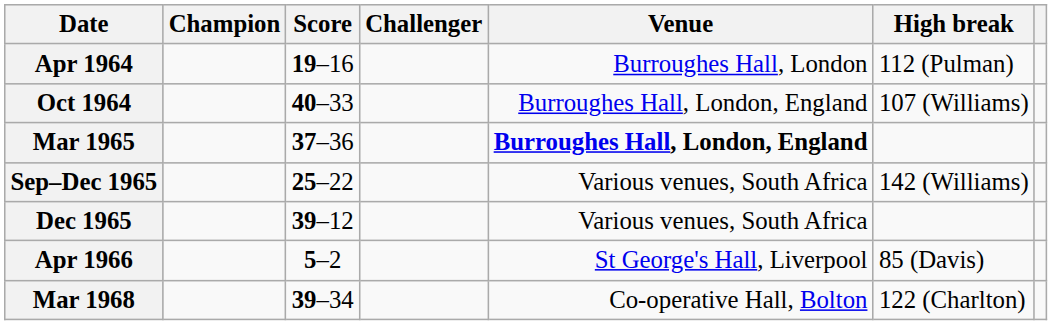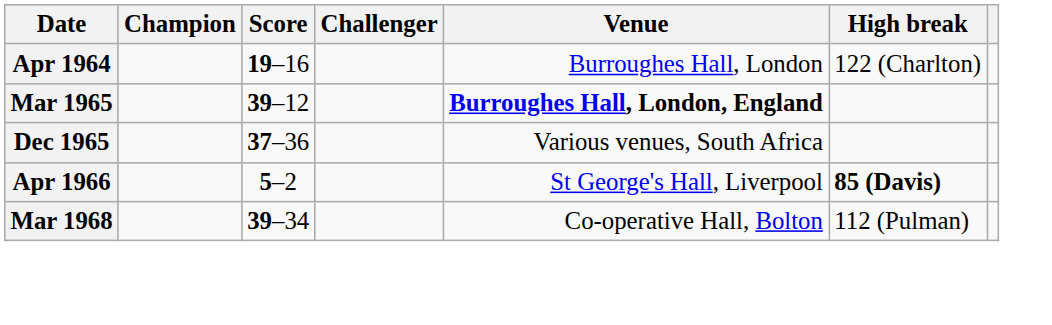 <table class="wikitable">
 <tr>
 <th scope="col">Date</th>
 <th scope="col">Champion</th>
 <th scope="col">Score</th>
 <th scope="col">Challenger</th>
 <th scope="col">Venue</th>
 <th scope="col">High break</th>
 <th scope="col"></th>
 </tr>
 <tr>
 <th Scope="row">Apr 1964</th>
 <td><strong></strong></td>
 <td align="center"><strong>19</strong>–16</td>
 <td></td>
 <td align="right"><a href='#'>Burroughes Hall</a>, London</td>
-<td>112 (Pulman)</td>
-<td></td>
-</tr>
-<tr>
-<th Scope="row">Oct 1964</th>
-<td><strong></strong></td>
-<td align = "center"><strong>40</strong>–33</td>
-<td></td>
-<td align="right"><a href='#'>Burroughes Hall</a>, London, England</td>
-<td>107 (Williams)</td>
+<td>122 (Charlton)</td>
 <td></td>
 </tr>
 <tr>
 <th Scope="row">Mar 1965</th>
 <td><strong></strong></td>
-<td align = "center"><strong>37</strong>–36</td>
+<td align = "center"><strong>39</strong>–12</td>
 <td></td>
 <td align="right"><strong><a href='#'>Burroughes Hall</a>, London, England</strong></td>
 <td></td>
 <td></td>
 </tr>
 <tr>
-<th Scope="row">Sep–Dec 1965</th>
-<td><strong></strong></td>
-<td align = "center"><strong>25</strong>–22</td>
-<td></td>
-<td align="right">Various venues, South Africa</td>
-<td>142 (Williams)</td>
-<td></td>
-</tr>
-<tr>
 <th Scope="row">Dec 1965</th>
 <td><strong></strong></td>
-<td align = "center"><strong>39</strong>–12</td>
+<td align = "center"><strong>37</strong>–36</td>
 <td></td>
 <td align="right">Various venues, South Africa</td>
 <td></td>
 <td></td>
 </tr>
 <tr>
 <th Scope="row">Apr 1966</th>
 <td><strong></strong></td>
 <td align = "center"><strong>5</strong>–2</td>
 <td></td>
 <td align="right"><a href='#'>St George's Hall</a>, Liverpool</td>
-<td>85 (Davis)</td>
+<td><strong>85 (Davis)</strong></td>
 <td></td>
 </tr>
 <tr>
 <th Scope="row">Mar 1968</th>
 <td><strong></strong></td>
 <td align = "center"><strong>39</strong>–34</td>
 <td></td>
 <td align="right">Co-operative Hall, <a href='#'>Bolton</a></td>
-<td>122 (Charlton)</td>
+<td>112 (Pulman)</td>
 <td></td>
 </tr>
 </table>
